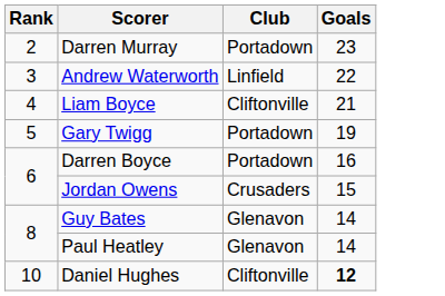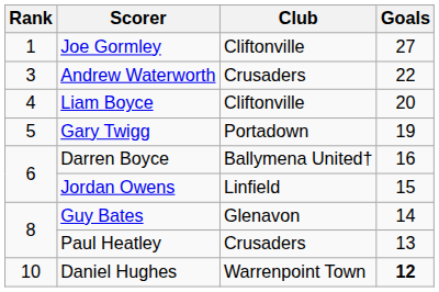 <table class="wikitable" style="text-align:center">
 <tr>
 <th>Rank</th>
 <th>Scorer</th>
 <th>Club</th>
 <th>Goals</th>
 </tr>
 <tr>
-<td>2</td>
-<td align="left"> Darren Murray</td>
-<td align="left">Portadown</td>
-<td>23</td>
+<td>1</td>
+<td align="left"> <a href='#'>Joe Gormley</a></td>
+<td align="left">Cliftonville</td>
+<td>27</td>
 </tr>
 <tr>
 <td>3</td>
 <td align="left"> <a href='#'>Andrew Waterworth</a></td>
-<td align="left">Linfield</td>
+<td align="left">Crusaders</td>
 <td>22</td>
 </tr>
 <tr>
 <td>4</td>
 <td align="left"> <a href='#'>Liam Boyce</a></td>
 <td align="left">Cliftonville</td>
-<td>21</td>
+<td>20</td>
 </tr>
 <tr>
 <td>5</td>
 <td align="left"> <a href='#'>Gary Twigg</a></td>
 <td align="left">Portadown</td>
 <td>19</td>
 </tr>
 <tr>
 <td rowspan="2">6</td>
 <td align="left"> Darren Boyce</td>
-<td align="left">Portadown</td>
+<td align="left">Ballymena United†</td>
 <td>16</td>
 </tr>
 <tr>
 <td align="left"> <a href='#'>Jordan Owens</a></td>
-<td align="left">Crusaders</td>
+<td align="left">Linfield</td>
 <td>15</td>
 </tr>
 <tr>
 <td rowspan="2">8</td>
 <td align="left"> <a href='#'>Guy Bates</a></td>
 <td align="left">Glenavon</td>
 <td>14</td>
 </tr>
 <tr>
 <td align="left"> Paul Heatley</td>
-<td align="left">Glenavon</td>
-<td>14</td>
+<td align="left">Crusaders</td>
+<td>13</td>
 </tr>
 <tr>
 <td>10</td>
 <td align="left"> Daniel Hughes</td>
-<td align="left">Cliftonville</td>
+<td align="left">Warrenpoint Town</td>
 <td><strong>12</strong></td>
 </tr>
 </table>
